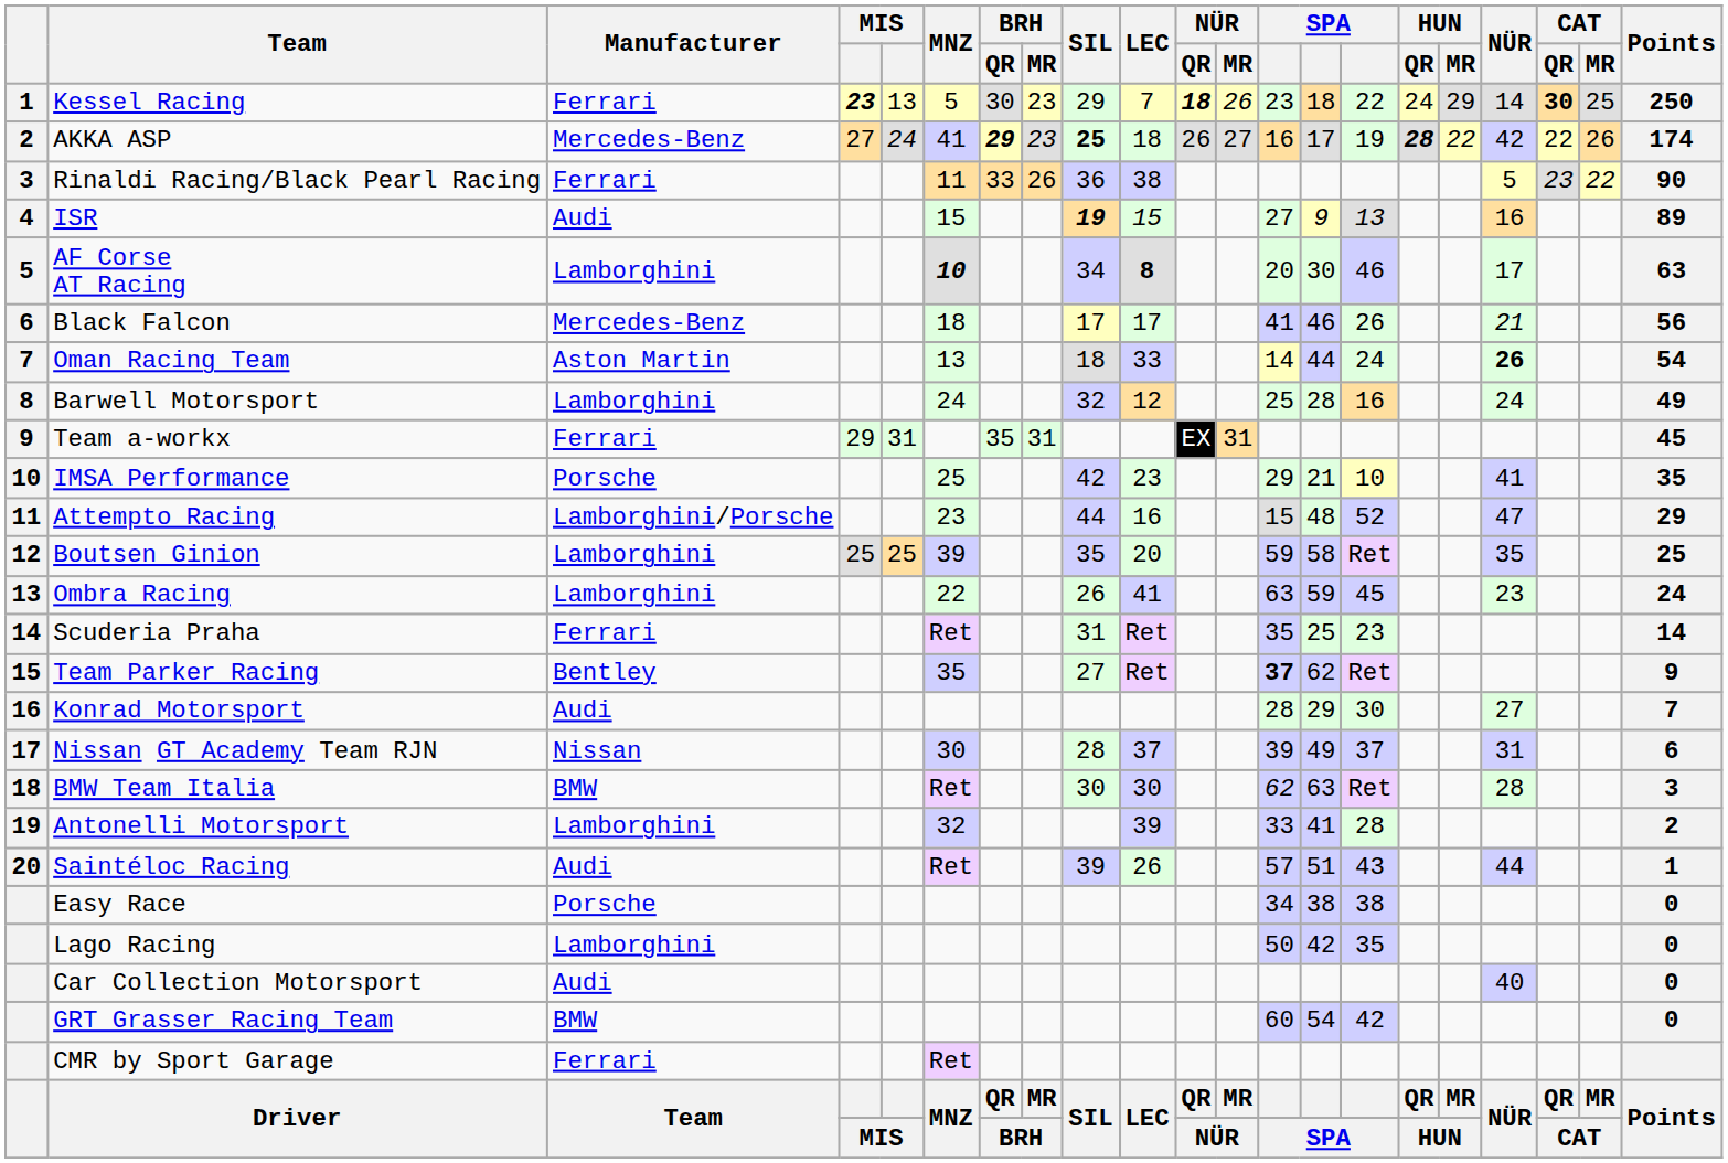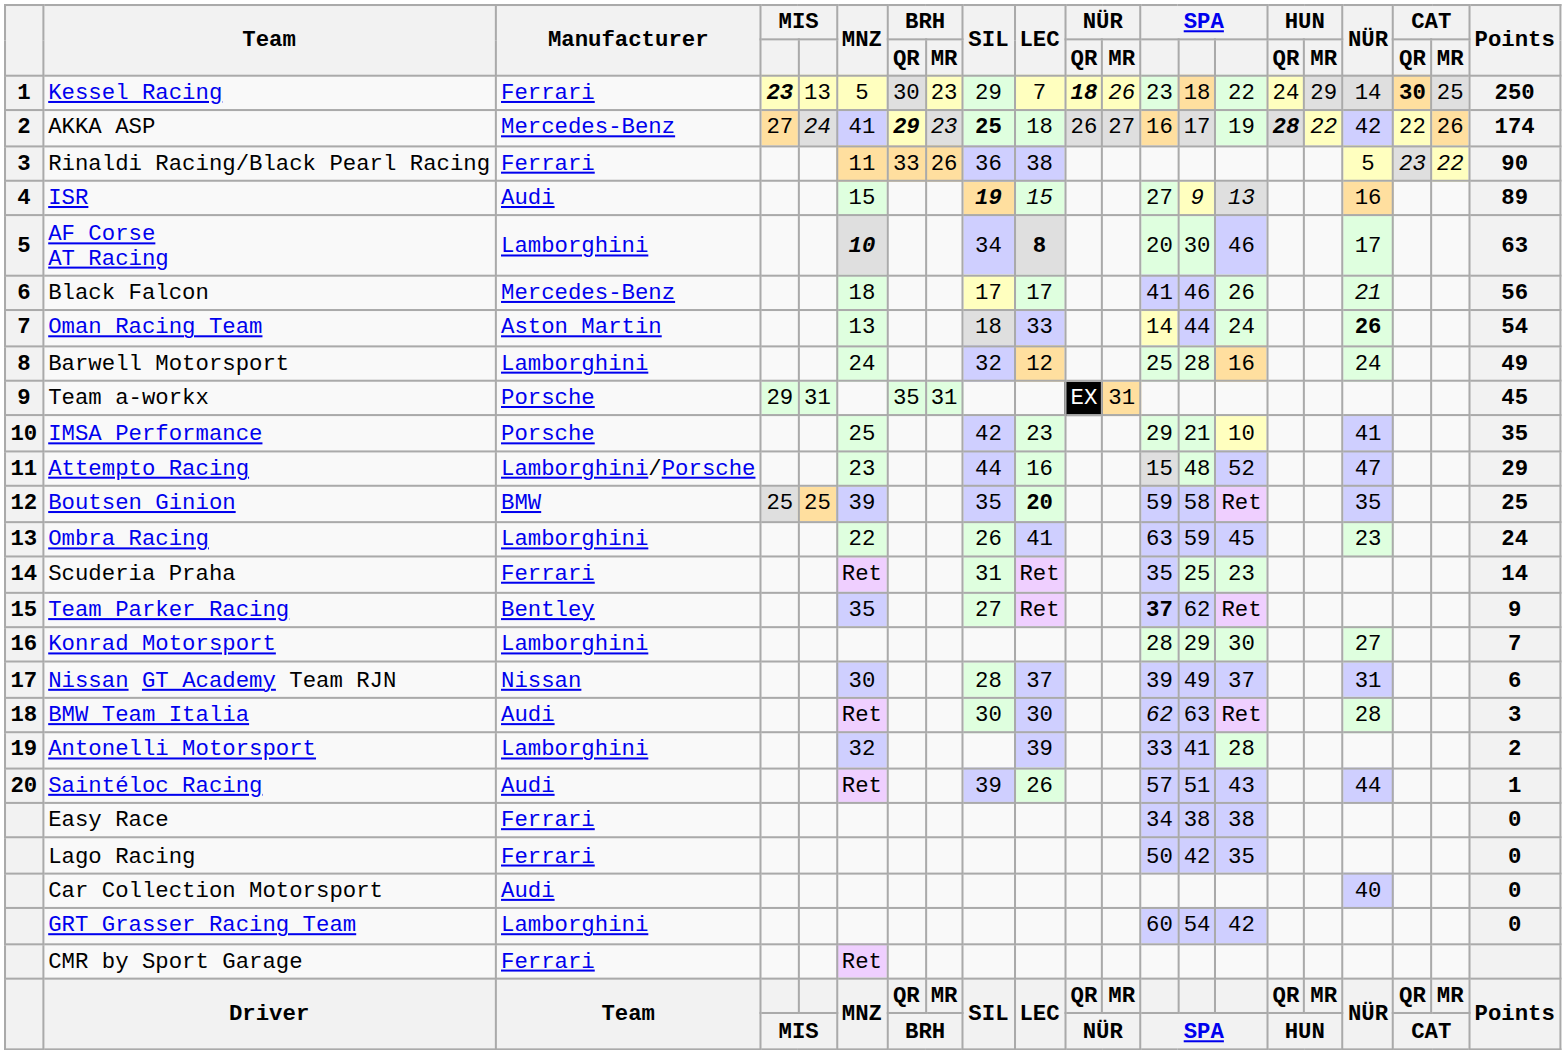 <table class="wikitable" style="font-size: 85%; text-align:center;">
 <tr>
 <th rowspan=2></th>
 <th rowspan=2>Team</th>
 <th rowspan=2>Manufacturer</th>
 <th colspan=2>MIS<br></th>
 <th rowspan=2>MNZ<br></th>
 <th colspan=2>BRH<br></th>
 <th rowspan=2>SIL<br></th>
 <th rowspan=2>LEC<br></th>
 <th colspan=2>NÜR<br></th>
 <th colspan=3><a href='#'>SPA</a><br></th>
 <th colspan=2>HUN<br></th>
 <th rowspan=2>NÜR<br></th>
 <th colspan=2>CAT<br></th>
 <th rowspan=2>Points</th>
 </tr>
 <tr>
 <th></th>
 <th></th>
 <th>QR</th>
 <th>MR</th>
 <th>QR</th>
 <th>MR</th>
 <th></th>
 <th></th>
 <th></th>
 <th>QR</th>
 <th>MR</th>
 <th>QR</th>
 <th>MR</th>
 </tr>
 <tr>
 <th>1</th>
 <td align=left> <a href='#'>Kessel Racing</a></td>
 <td align=left><a href='#'>Ferrari</a></td>
 <td style="background:#FFFFBF;"><strong><em>23</em></strong></td>
 <td style="background:#FFFFBF;">13</td>
 <td style="background:#FFFFBF;">5</td>
 <td style="background:#DFDFDF;">30</td>
 <td style="background:#FFFFBF;">23</td>
 <td style="background:#DFFFDF;">29</td>
 <td style="background:#FFFFBF;">7</td>
 <td style="background:#FFFFBF;"><strong><em>18</em></strong></td>
 <td style="background:#FFFFBF;"><em>26</em></td>
 <td style="background:#DFFFDF;">23</td>
 <td style="background:#FFDF9F;">18</td>
 <td style="background:#DFFFDF;">22</td>
 <td style="background:#FFFFBF;">24</td>
 <td style="background:#DFDFDF;">29</td>
 <td style="background:#DFDFDF;">14</td>
 <td style="background:#FFDF9F;"><strong>30</strong></td>
 <td style="background:#DFDFDF;">25</td>
 <th>250</th>
 </tr>
 <tr>
 <th>2</th>
 <td align=left> AKKA ASP</td>
 <td align=left><a href='#'>Mercedes-Benz</a></td>
 <td style="background:#FFDF9F;">27</td>
 <td style="background:#DFDFDF;"><em>24</em></td>
 <td style="background:#CFCFFF;">41</td>
 <td style="background:#FFFFBF;"><strong><em>29</em></strong></td>
 <td style="background:#DFDFDF;"><em>23</em></td>
 <td style="background:#DFFFDF;"><strong>25</strong></td>
 <td style="background:#DFFFDF;">18</td>
 <td style="background:#DFDFDF;">26</td>
 <td style="background:#DFDFDF;">27</td>
 <td style="background:#FFDF9F;">16</td>
 <td style="background:#DFDFDF;">17</td>
 <td style="background:#DFFFDF;">19</td>
 <td style="background:#DFDFDF;"><strong><em>28</em></strong></td>
 <td style="background:#FFFFBF;"><em>22</em></td>
 <td style="background:#CFCFFF;">42</td>
 <td style="background:#FFFFBF;">22</td>
 <td style="background:#FFDF9F;">26</td>
 <th>174</th>
 </tr>
 <tr>
 <th>3</th>
 <td align=left> Rinaldi Racing/Black Pearl Racing</td>
 <td align=left><a href='#'>Ferrari</a></td>
 <td></td>
 <td></td>
 <td style="background:#FFDF9F;">11</td>
 <td style="background:#FFDF9F;">33</td>
 <td style="background:#FFDF9F;">26</td>
 <td style="background:#CFCFFF;">36</td>
 <td style="background:#CFCFFF;">38</td>
 <td></td>
 <td></td>
 <td></td>
 <td></td>
 <td></td>
 <td></td>
 <td></td>
 <td style="background:#FFFFBF;">5</td>
 <td style="background:#DFDFDF;"><em>23</em></td>
 <td style="background:#FFFFBF;"><em>22</em></td>
 <th>90</th>
 </tr>
 <tr>
 <th>4</th>
 <td align=left> <a href='#'>ISR</a></td>
 <td align=left><a href='#'>Audi</a></td>
 <td></td>
 <td></td>
 <td style="background:#DFFFDF;">15</td>
 <td></td>
 <td></td>
 <td style="background:#FFDF9F;"><strong><em>19</em></strong></td>
 <td style="background:#DFFFDF;"><em>15</em></td>
 <td></td>
 <td></td>
 <td style="background:#DFFFDF;">27</td>
 <td style="background:#FFFFBF;"><em>9</em></td>
 <td style="background:#DFDFDF;"><em>13</em></td>
 <td></td>
 <td></td>
 <td style="background:#FFDF9F;">16</td>
 <td></td>
 <td></td>
 <th>89</th>
 </tr>
 <tr>
 <th>5</th>
 <td align=left> <a href='#'>AF Corse</a><br> <a href='#'>AT Racing</a></td>
 <td align=left><a href='#'>Lamborghini</a></td>
 <td></td>
 <td></td>
 <td style="background:#DFDFDF;"><strong><em>10</em></strong></td>
 <td></td>
 <td></td>
 <td style="background:#CFCFFF;">34</td>
 <td style="background:#DFDFDF;"><strong>8</strong></td>
 <td></td>
 <td></td>
 <td style="background:#DFFFDF;">20</td>
 <td style="background:#DFFFDF;">30</td>
 <td style="background:#CFCFFF;">46</td>
 <td></td>
 <td></td>
 <td style="background:#DFFFDF;">17</td>
 <td></td>
 <td></td>
 <th>63</th>
 </tr>
 <tr>
 <th>6</th>
 <td align=left> Black Falcon</td>
 <td align=left><a href='#'>Mercedes-Benz</a></td>
 <td></td>
 <td></td>
 <td style="background:#DFFFDF;">18</td>
 <td></td>
 <td></td>
 <td style="background:#FFFFBF;">17</td>
 <td style="background:#DFFFDF;">17</td>
 <td></td>
 <td></td>
 <td style="background:#CFCFFF;">41</td>
 <td style="background:#CFCFFF;">46</td>
 <td style="background:#DFFFDF;">26</td>
 <td></td>
 <td></td>
 <td style="background:#DFFFDF;"><em>21</em></td>
 <td></td>
 <td></td>
 <th>56</th>
 </tr>
 <tr>
 <th>7</th>
 <td align=left> <a href='#'>Oman Racing Team</a></td>
 <td align=left><a href='#'>Aston Martin</a></td>
 <td></td>
 <td></td>
 <td style="background:#DFFFDF;">13</td>
 <td></td>
 <td></td>
 <td style="background:#DFDFDF;">18</td>
 <td style="background:#CFCFFF;">33</td>
 <td></td>
 <td></td>
 <td style="background:#FFFFBF;">14</td>
 <td style="background:#CFCFFF;">44</td>
 <td style="background:#DFFFDF;">24</td>
 <td></td>
 <td></td>
 <td style="background:#DFFFDF;"><strong>26</strong></td>
 <td></td>
 <td></td>
 <th>54</th>
 </tr>
 <tr>
 <th>8</th>
 <td align=left> Barwell Motorsport</td>
 <td align=left><a href='#'>Lamborghini</a></td>
 <td></td>
 <td></td>
 <td style="background:#DFFFDF;">24</td>
 <td></td>
 <td></td>
 <td style="background:#CFCFFF;">32</td>
 <td style="background:#FFDF9F;">12</td>
 <td></td>
 <td></td>
 <td style="background:#DFFFDF;">25</td>
 <td style="background:#DFFFDF;">28</td>
 <td style="background:#FFDF9F;">16</td>
 <td></td>
 <td></td>
 <td style="background:#DFFFDF;">24</td>
 <td></td>
 <td></td>
 <th>49</th>
 </tr>
 <tr>
 <th>9</th>
 <td align=left> Team a-workx</td>
-<td align=left><a href='#'>Ferrari</a></td>
+<td align=left><a href='#'>Porsche</a></td>
 <td style="background:#DFFFDF;">29</td>
 <td style="background:#DFFFDF;">31</td>
 <td></td>
 <td style="background:#DFFFDF;">35</td>
 <td style="background:#DFFFDF;">31</td>
 <td></td>
 <td></td>
 <td style="background:#000000; color:white;">EX</td>
 <td style="background:#FFDF9F;">31</td>
 <td></td>
 <td></td>
 <td></td>
 <td></td>
 <td></td>
 <td></td>
 <td></td>
 <td></td>
 <th>45</th>
 </tr>
 <tr>
 <th>10</th>
 <td align=left> <a href='#'>IMSA Performance</a></td>
 <td align=left><a href='#'>Porsche</a></td>
 <td></td>
 <td></td>
 <td style="background:#DFFFDF;">25</td>
 <td></td>
 <td></td>
 <td style="background:#CFCFFF;">42</td>
 <td style="background:#DFFFDF;">23</td>
 <td></td>
 <td></td>
 <td style="background:#DFFFDF;">29</td>
 <td style="background:#DFFFDF;">21</td>
 <td style="background:#FFFFBF;">10</td>
 <td></td>
 <td></td>
 <td style="background:#CFCFFF;">41</td>
 <td></td>
 <td></td>
 <th>35</th>
 </tr>
 <tr>
 <th>11</th>
 <td align=left> <a href='#'>Attempto Racing</a></td>
 <td align=left><a href='#'>Lamborghini</a>/<a href='#'>Porsche</a></td>
 <td></td>
 <td></td>
 <td style="background:#DFFFDF;">23</td>
 <td></td>
 <td></td>
 <td style="background:#CFCFFF;">44</td>
 <td style="background:#DFFFDF;">16</td>
 <td></td>
 <td></td>
 <td style="background:#DFDFDF;">15</td>
 <td style="background:#DFFFDF;">48</td>
 <td style="background:#CFCFFF;">52</td>
 <td></td>
 <td></td>
 <td style="background:#CFCFFF;">47</td>
 <td></td>
 <td></td>
 <th>29</th>
 </tr>
 <tr>
 <th>12</th>
 <td align=left> <a href='#'>Boutsen Ginion</a></td>
-<td align=left><a href='#'>Lamborghini</a></td>
+<td align=left><a href='#'>BMW</a></td>
 <td style="background:#DFDFDF;">25</td>
 <td style="background:#FFDF9F;">25</td>
 <td style="background:#CFCFFF;">39</td>
 <td></td>
 <td></td>
 <td style="background:#CFCFFF;">35</td>
-<td style="background:#DFFFDF;">20</td>
+<td style="background:#DFFFDF;"><strong>20</strong></td>
 <td></td>
 <td></td>
 <td style="background:#CFCFFF;">59</td>
 <td style="background:#CFCFFF;">58</td>
 <td style="background:#EFCFFF;">Ret</td>
 <td></td>
 <td></td>
 <td style="background:#CFCFFF;">35</td>
 <td></td>
 <td></td>
 <th>25</th>
 </tr>
 <tr>
 <th>13</th>
 <td align=left> <a href='#'>Ombra Racing</a></td>
 <td align=left><a href='#'>Lamborghini</a></td>
 <td></td>
 <td></td>
 <td style="background:#DFFFDF;">22</td>
 <td></td>
 <td></td>
 <td style="background:#DFFFDF;">26</td>
 <td style="background:#CFCFFF;">41</td>
 <td></td>
 <td></td>
 <td style="background:#CFCFFF;">63</td>
 <td style="background:#CFCFFF;">59</td>
 <td style="background:#CFCFFF;">45</td>
 <td></td>
 <td></td>
 <td style="background:#DFFFDF;">23</td>
 <td></td>
 <td></td>
 <th>24</th>
 </tr>
 <tr>
 <th>14</th>
 <td align=left> Scuderia Praha</td>
 <td align=left><a href='#'>Ferrari</a></td>
 <td></td>
 <td></td>
 <td style="background:#EFCFFF;">Ret</td>
 <td></td>
 <td></td>
 <td style="background:#DFFFDF;">31</td>
 <td style="background:#EFCFFF;">Ret</td>
 <td></td>
 <td></td>
 <td style="background:#CFCFFF;">35</td>
 <td style="background:#DFFFDF;">25</td>
 <td style="background:#DFFFDF;">23</td>
 <td></td>
 <td></td>
 <td></td>
 <td></td>
 <td></td>
 <th>14</th>
 </tr>
 <tr>
 <th>15</th>
 <td align=left> <a href='#'>Team Parker Racing</a></td>
 <td align=left><a href='#'>Bentley</a></td>
 <td></td>
 <td></td>
 <td style="background:#CFCFFF;">35</td>
 <td></td>
 <td></td>
 <td style="background:#DFFFDF;">27</td>
 <td style="background:#EFCFFF;">Ret</td>
 <td></td>
 <td></td>
 <td style="background:#CFCFFF;"><strong>37</strong></td>
 <td style="background:#CFCFFF;">62</td>
 <td style="background:#EFCFFF;">Ret</td>
 <td></td>
 <td></td>
 <td></td>
 <td></td>
 <td></td>
 <th>9</th>
 </tr>
 <tr>
 <th>16</th>
 <td align=left> <a href='#'>Konrad Motorsport</a></td>
-<td align=left><a href='#'>Audi</a></td>
+<td align=left><a href='#'>Lamborghini</a></td>
 <td></td>
 <td></td>
 <td></td>
 <td></td>
 <td></td>
 <td></td>
 <td></td>
 <td></td>
 <td></td>
 <td style="background:#DFFFDF;">28</td>
 <td style="background:#DFFFDF;">29</td>
 <td style="background:#DFFFDF;">30</td>
 <td></td>
 <td></td>
 <td style="background:#DFFFDF;">27</td>
 <td></td>
 <td></td>
 <th>7</th>
 </tr>
 <tr>
 <th>17</th>
 <td align=left> <a href='#'>Nissan</a> <a href='#'>GT Academy</a> Team RJN</td>
 <td align=left><a href='#'>Nissan</a></td>
 <td></td>
 <td></td>
 <td style="background:#CFCFFF;">30</td>
 <td></td>
 <td></td>
 <td style="background:#DFFFDF;">28</td>
 <td style="background:#CFCFFF;">37</td>
 <td></td>
 <td></td>
 <td style="background:#CFCFFF;">39</td>
 <td style="background:#CFCFFF;">49</td>
 <td style="background:#CFCFFF;">37</td>
 <td></td>
 <td></td>
 <td style="background:#CFCFFF;">31</td>
 <td></td>
 <td></td>
 <th>6</th>
 </tr>
 <tr>
 <th>18</th>
 <td align=left> <a href='#'>BMW Team Italia</a></td>
-<td align=left><a href='#'>BMW</a></td>
+<td align=left><a href='#'>Audi</a></td>
 <td></td>
 <td></td>
 <td style="background:#EFCFFF;">Ret</td>
 <td></td>
 <td></td>
 <td style="background:#DFFFDF;">30</td>
 <td style="background:#CFCFFF;">30</td>
 <td></td>
 <td></td>
 <td style="background:#CFCFFF;"><em>62</em></td>
 <td style="background:#CFCFFF;">63</td>
 <td style="background:#EFCFFF;">Ret</td>
 <td></td>
 <td></td>
 <td style="background:#DFFFDF;">28</td>
 <td></td>
 <td></td>
 <th>3</th>
 </tr>
 <tr>
 <th>19</th>
 <td align=left> <a href='#'>Antonelli Motorsport</a></td>
 <td align=left><a href='#'>Lamborghini</a></td>
 <td></td>
 <td></td>
 <td style="background:#CFCFFF;">32</td>
 <td></td>
 <td></td>
 <td></td>
 <td style="background:#CFCFFF;">39</td>
 <td></td>
 <td></td>
 <td style="background:#CFCFFF;">33</td>
 <td style="background:#CFCFFF;">41</td>
 <td style="background:#DFFFDF;">28</td>
 <td></td>
 <td></td>
 <td></td>
 <td></td>
 <td></td>
 <th>2</th>
 </tr>
 <tr>
 <th>20</th>
 <td align=left> <a href='#'>Saintéloc Racing</a></td>
 <td align=left><a href='#'>Audi</a></td>
 <td></td>
 <td></td>
 <td style="background:#EFCFFF;">Ret</td>
 <td></td>
 <td></td>
 <td style="background:#CFCFFF;">39</td>
 <td style="background:#DFFFDF;">26</td>
 <td></td>
 <td></td>
 <td style="background:#CFCFFF;">57</td>
 <td style="background:#CFCFFF;">51</td>
 <td style="background:#CFCFFF;">43</td>
 <td></td>
 <td></td>
 <td style="background:#CFCFFF;">44</td>
 <td></td>
 <td></td>
 <th>1</th>
 </tr>
 <tr>
 <th></th>
 <td align=left> Easy Race</td>
-<td align=left><a href='#'>Porsche</a></td>
+<td align=left><a href='#'>Ferrari</a></td>
 <td></td>
 <td></td>
 <td></td>
 <td></td>
 <td></td>
 <td></td>
 <td></td>
 <td></td>
 <td></td>
 <td style="background:#CFCFFF;">34</td>
 <td style="background:#CFCFFF;">38</td>
 <td style="background:#CFCFFF;">38</td>
 <td></td>
 <td></td>
 <td></td>
 <td></td>
 <td></td>
 <th>0</th>
 </tr>
 <tr>
 <th></th>
 <td align=left> Lago Racing</td>
-<td align=left><a href='#'>Lamborghini</a></td>
+<td align=left><a href='#'>Ferrari</a></td>
 <td></td>
 <td></td>
 <td></td>
 <td></td>
 <td></td>
 <td></td>
 <td></td>
 <td></td>
 <td></td>
 <td style="background:#CFCFFF;">50</td>
 <td style="background:#CFCFFF;">42</td>
 <td style="background:#CFCFFF;">35</td>
 <td></td>
 <td></td>
 <td></td>
 <td></td>
 <td></td>
 <th>0</th>
 </tr>
 <tr>
 <th></th>
 <td align=left> Car Collection Motorsport</td>
 <td align=left><a href='#'>Audi</a></td>
 <td></td>
 <td></td>
 <td></td>
 <td></td>
 <td></td>
 <td></td>
 <td></td>
 <td></td>
 <td></td>
 <td></td>
 <td></td>
 <td></td>
 <td></td>
 <td></td>
 <td style="background:#CFCFFF;">40</td>
 <td></td>
 <td></td>
 <th>0</th>
 </tr>
 <tr>
 <th></th>
 <td align=left> <a href='#'>GRT Grasser Racing Team</a></td>
-<td align=left><a href='#'>BMW</a></td>
+<td align=left><a href='#'>Lamborghini</a></td>
 <td></td>
 <td></td>
 <td></td>
 <td></td>
 <td></td>
 <td></td>
 <td></td>
 <td></td>
 <td></td>
 <td style="background:#CFCFFF;">60</td>
 <td style="background:#CFCFFF;">54</td>
 <td style="background:#CFCFFF;">42</td>
 <td></td>
 <td></td>
 <td></td>
 <td></td>
 <td></td>
 <th>0</th>
 </tr>
 <tr>
 <th></th>
 <td align=left> CMR by Sport Garage</td>
 <td align=left><a href='#'>Ferrari</a></td>
 <td></td>
 <td></td>
 <td style="background:#EFCFFF;">Ret</td>
 <td></td>
 <td></td>
 <td></td>
 <td></td>
 <td></td>
 <td></td>
 <td></td>
 <td></td>
 <td></td>
 <td></td>
 <td></td>
 <td></td>
 <td></td>
 <td></td>
 <th></th>
 </tr>
 <tr valign="top">
 <th valign=middle rowspan=2></th>
 <th valign=middle rowspan=2>Driver</th>
 <th valign=middle rowspan=2>Team</th>
 <th></th>
 <th></th>
 <th valign=middle rowspan=2>MNZ<br></th>
 <th>QR</th>
 <th>MR</th>
 <th valign=middle rowspan=2>SIL<br></th>
 <th valign=middle rowspan=2>LEC<br></th>
 <th>QR</th>
 <th>MR</th>
 <th></th>
 <th></th>
 <th></th>
 <th>QR</th>
 <th>MR</th>
 <th valign=middle rowspan=2>NÜR<br></th>
 <th>QR</th>
 <th>MR</th>
 <th valign=middle rowspan=2>Points</th>
 </tr>
 <tr>
 <th colspan=2>MIS<br></th>
 <th colspan=2>BRH<br></th>
 <th colspan=2>NÜR<br></th>
 <th colspan=3><a href='#'>SPA</a><br></th>
 <th colspan=2>HUN<br></th>
 <th colspan=2>CAT<br></th>
 </tr>
 </table>
